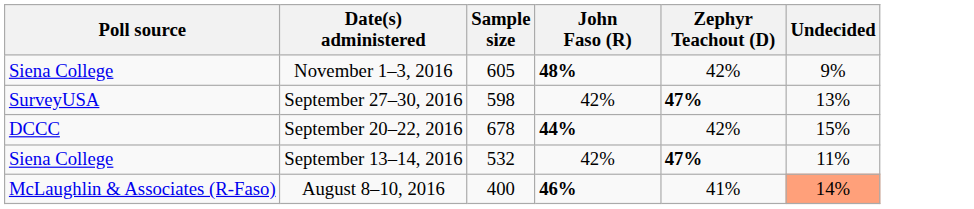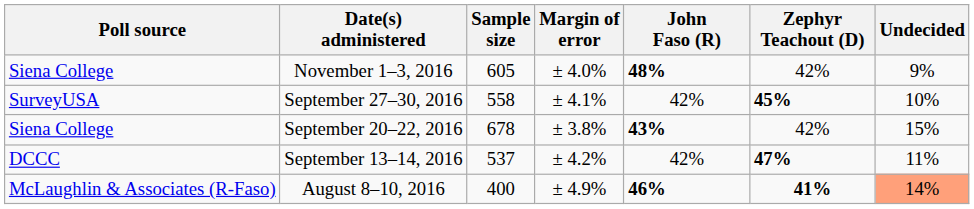 <table class="wikitable">
 <tr>
 <th>Poll source</th>
 <th>Date(s)<br>administered</th>
 <th>Sample<br>size</th>
+<th>Margin of<br>error</th>
 <th style="width:100px;">John<br>Faso (R)</th>
 <th style="width:100px;">Zephyr<br>Teachout (D)</th>
 <th>Undecided</th>
 </tr>
 <tr>
 <td><a href='#'>Siena College</a></td>
 <td align=center>November 1–3, 2016</td>
 <td align=center>605</td>
+<td align=center>± 4.0%</td>
 <td><strong>48%</strong></td>
 <td align=center>42%</td>
 <td align=center>9%</td>
 </tr>
 <tr>
 <td><a href='#'>SurveyUSA</a></td>
 <td align=center>September 27–30, 2016</td>
-<td align=center>598</td>
+<td align=center>558</td>
+<td align=center>± 4.1%</td>
 <td align=center>42%</td>
-<td><strong>47%</strong></td>
-<td align=center>13%</td>
+<td><strong>45%</strong></td>
+<td align=center>10%</td>
 </tr>
 <tr>
-<td><a href='#'>DCCC</a></td>
+<td><a href='#'>Siena College</a></td>
 <td align=center>September 20–22, 2016</td>
 <td align=center>678</td>
-<td><strong>44%</strong></td>
+<td align=center>± 3.8%</td>
+<td><strong>43%</strong></td>
 <td align=center>42%</td>
 <td align=center>15%</td>
 </tr>
 <tr>
-<td><a href='#'>Siena College</a></td>
+<td><a href='#'>DCCC</a></td>
 <td align=center>September 13–14, 2016</td>
-<td align=center>532</td>
+<td align=center>537</td>
+<td align=center>± 4.2%</td>
 <td align=center>42%</td>
 <td><strong>47%</strong></td>
 <td align=center>11%</td>
 </tr>
 <tr>
 <td><a href='#'>McLaughlin & Associates (R-Faso)</a></td>
 <td align=center>August 8–10, 2016</td>
 <td align=center>400</td>
+<td align=center>± 4.9%</td>
 <td><strong>46%</strong></td>
-<td align=center>41%</td>
+<td align=center><strong>41%</strong></td>
 <td align=center style="background: lightsalmon;">14%</td>
 </tr>
 </table>
